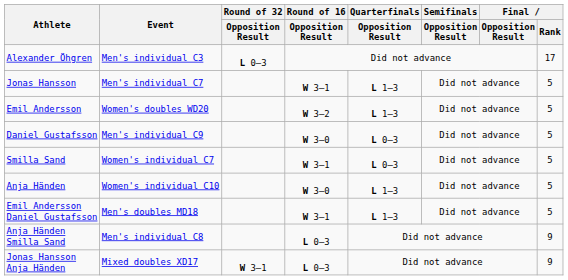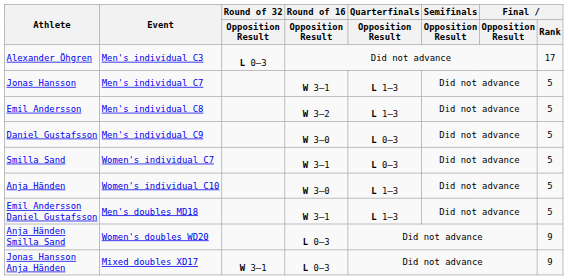 <table class=wikitable style="font-size:90%">
 <tr align=center>
 <th rowspan="2">Athlete</th>
 <th rowspan="2">Event</th>
 <th>Round of 32</th>
 <th>Round of 16</th>
 <th>Quarterfinals</th>
 <th>Semifinals</th>
 <th colspan="2">Final / </th>
 </tr>
 <tr>
 <th>Opposition<br>Result</th>
 <th>Opposition<br>Result</th>
 <th>Opposition<br>Result</th>
 <th>Opposition<br>Result</th>
 <th>Opposition<br>Result</th>
 <th>Rank</th>
 </tr>
 <tr align=center>
 <td align=left><a href='#'>Alexander Öhgren</a></td>
 <td align=left><a href='#'>Men's individual C3</a></td>
 <td><br><strong>L</strong> 0–3</td>
 <td colspan=4>Did not advance</td>
 <td>17</td>
 </tr>
 <tr align=center>
 <td align=left><a href='#'>Jonas Hansson</a></td>
 <td align=left><a href='#'>Men's individual C7</a></td>
 <td></td>
 <td><br><strong>W</strong> 3–1</td>
 <td><br><strong>L</strong> 1–3</td>
 <td colspan=2>Did not advance</td>
 <td>5</td>
 </tr>
 <tr align=center>
 <td align=left><a href='#'>Emil Andersson</a></td>
-<td align=left><a href='#'>Women's doubles WD20</a></td>
+<td align=left><a href='#'>Men's individual C8</a></td>
 <td></td>
 <td> <br><strong>W</strong> 3–2</td>
 <td><br><strong>L</strong> 1–3</td>
 <td colspan=2>Did not advance</td>
 <td>5</td>
 </tr>
 <tr align=center>
 <td align=left><a href='#'>Daniel Gustafsson</a></td>
 <td align=left><a href='#'>Men's individual C9</a></td>
 <td></td>
 <td><br><strong>W</strong> 3–0</td>
 <td><br><strong>L</strong> 0–3</td>
 <td colspan=2>Did not advance</td>
 <td>5</td>
 </tr>
 <tr align=center>
 <td align=left><a href='#'>Smilla Sand</a></td>
 <td align=left><a href='#'>Women's individual C7</a></td>
 <td></td>
 <td><br><strong>W</strong> 3–1</td>
 <td><br><strong>L</strong> 0–3</td>
 <td colspan=2>Did not advance</td>
 <td>5</td>
 </tr>
 <tr align=center>
 <td align=left><a href='#'>Anja Händen</a></td>
 <td align=left><a href='#'>Women's individual C10</a></td>
 <td></td>
 <td><br><strong>W</strong> 3–0</td>
 <td><br><strong>L</strong> 1–3</td>
 <td colspan=2>Did not advance</td>
 <td>5</td>
 </tr>
 <tr align=center>
 <td align=left><a href='#'>Emil Andersson</a><br><a href='#'>Daniel Gustafsson</a></td>
 <td align=left><a href='#'>Men's doubles MD18</a></td>
 <td></td>
 <td><br><strong>W</strong> 3–1</td>
 <td><br><strong>L</strong> 1–3</td>
 <td colspan=2>Did not advance</td>
 <td>5</td>
 </tr>
 <tr align=center>
 <td align=left><a href='#'>Anja Händen</a><br><a href='#'>Smilla Sand</a></td>
-<td align=left><a href='#'>Men's individual C8</a></td>
+<td align=left><a href='#'>Women's doubles WD20</a></td>
 <td></td>
 <td><br><strong>L</strong> 0–3</td>
 <td colspan=3>Did not advance</td>
 <td>9</td>
 </tr>
 <tr align=center>
 <td align=left><a href='#'>Jonas Hansson</a><br><a href='#'>Anja Händen</a></td>
 <td align=left><a href='#'>Mixed doubles XD17</a></td>
 <td><br><strong>W</strong> 3–1</td>
 <td><br><strong>L</strong> 0–3</td>
 <td colspan=3>Did not advance</td>
 <td>9</td>
 </tr>
 </table>
